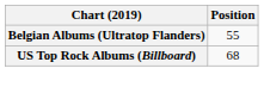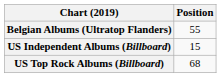 <table class="wikitable sortable plainrowheaders" style="text-align:center">
 <tr>
 <th scope="col">Chart (2019)</th>
 <th scope="col">Position</th>
 </tr>
 <tr>
 <th scope="row">Belgian Albums (Ultratop Flanders)</th>
 <td>55</td>
 </tr>
 <tr>
+<th scope="row">US Independent Albums (<em>Billboard</em>)</th>
+<td>15</td>
+</tr>
+<tr>
 <th scope="row">US Top Rock Albums (<em>Billboard</em>)</th>
 <td>68</td>
 </tr>
 </table>
